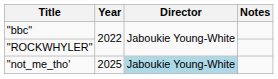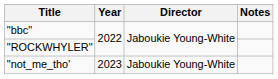 <table class="wikitable">
 <tr>
 <th>Title</th>
 <th>Year</th>
 <th>Director</th>
 <th>Notes</th>
 </tr>
 <tr>
 <td>"bbc"</td>
 <td rowspan=2>2022</td>
 <td rowspan=2>Jaboukie Young-White</td>
 <td></td>
 </tr>
 <tr>
 <td>"ROCKWHYLER"</td>
 <td></td>
 </tr>
 <tr>
 <td>"not_me_tho'</td>
-<td>2025</td>
-<td style="background: lightblue;">Jaboukie Young-White</td>
+<td>2023</td>
+<td>Jaboukie Young-White</td>
 <td></td>
 </tr>
 </table>
